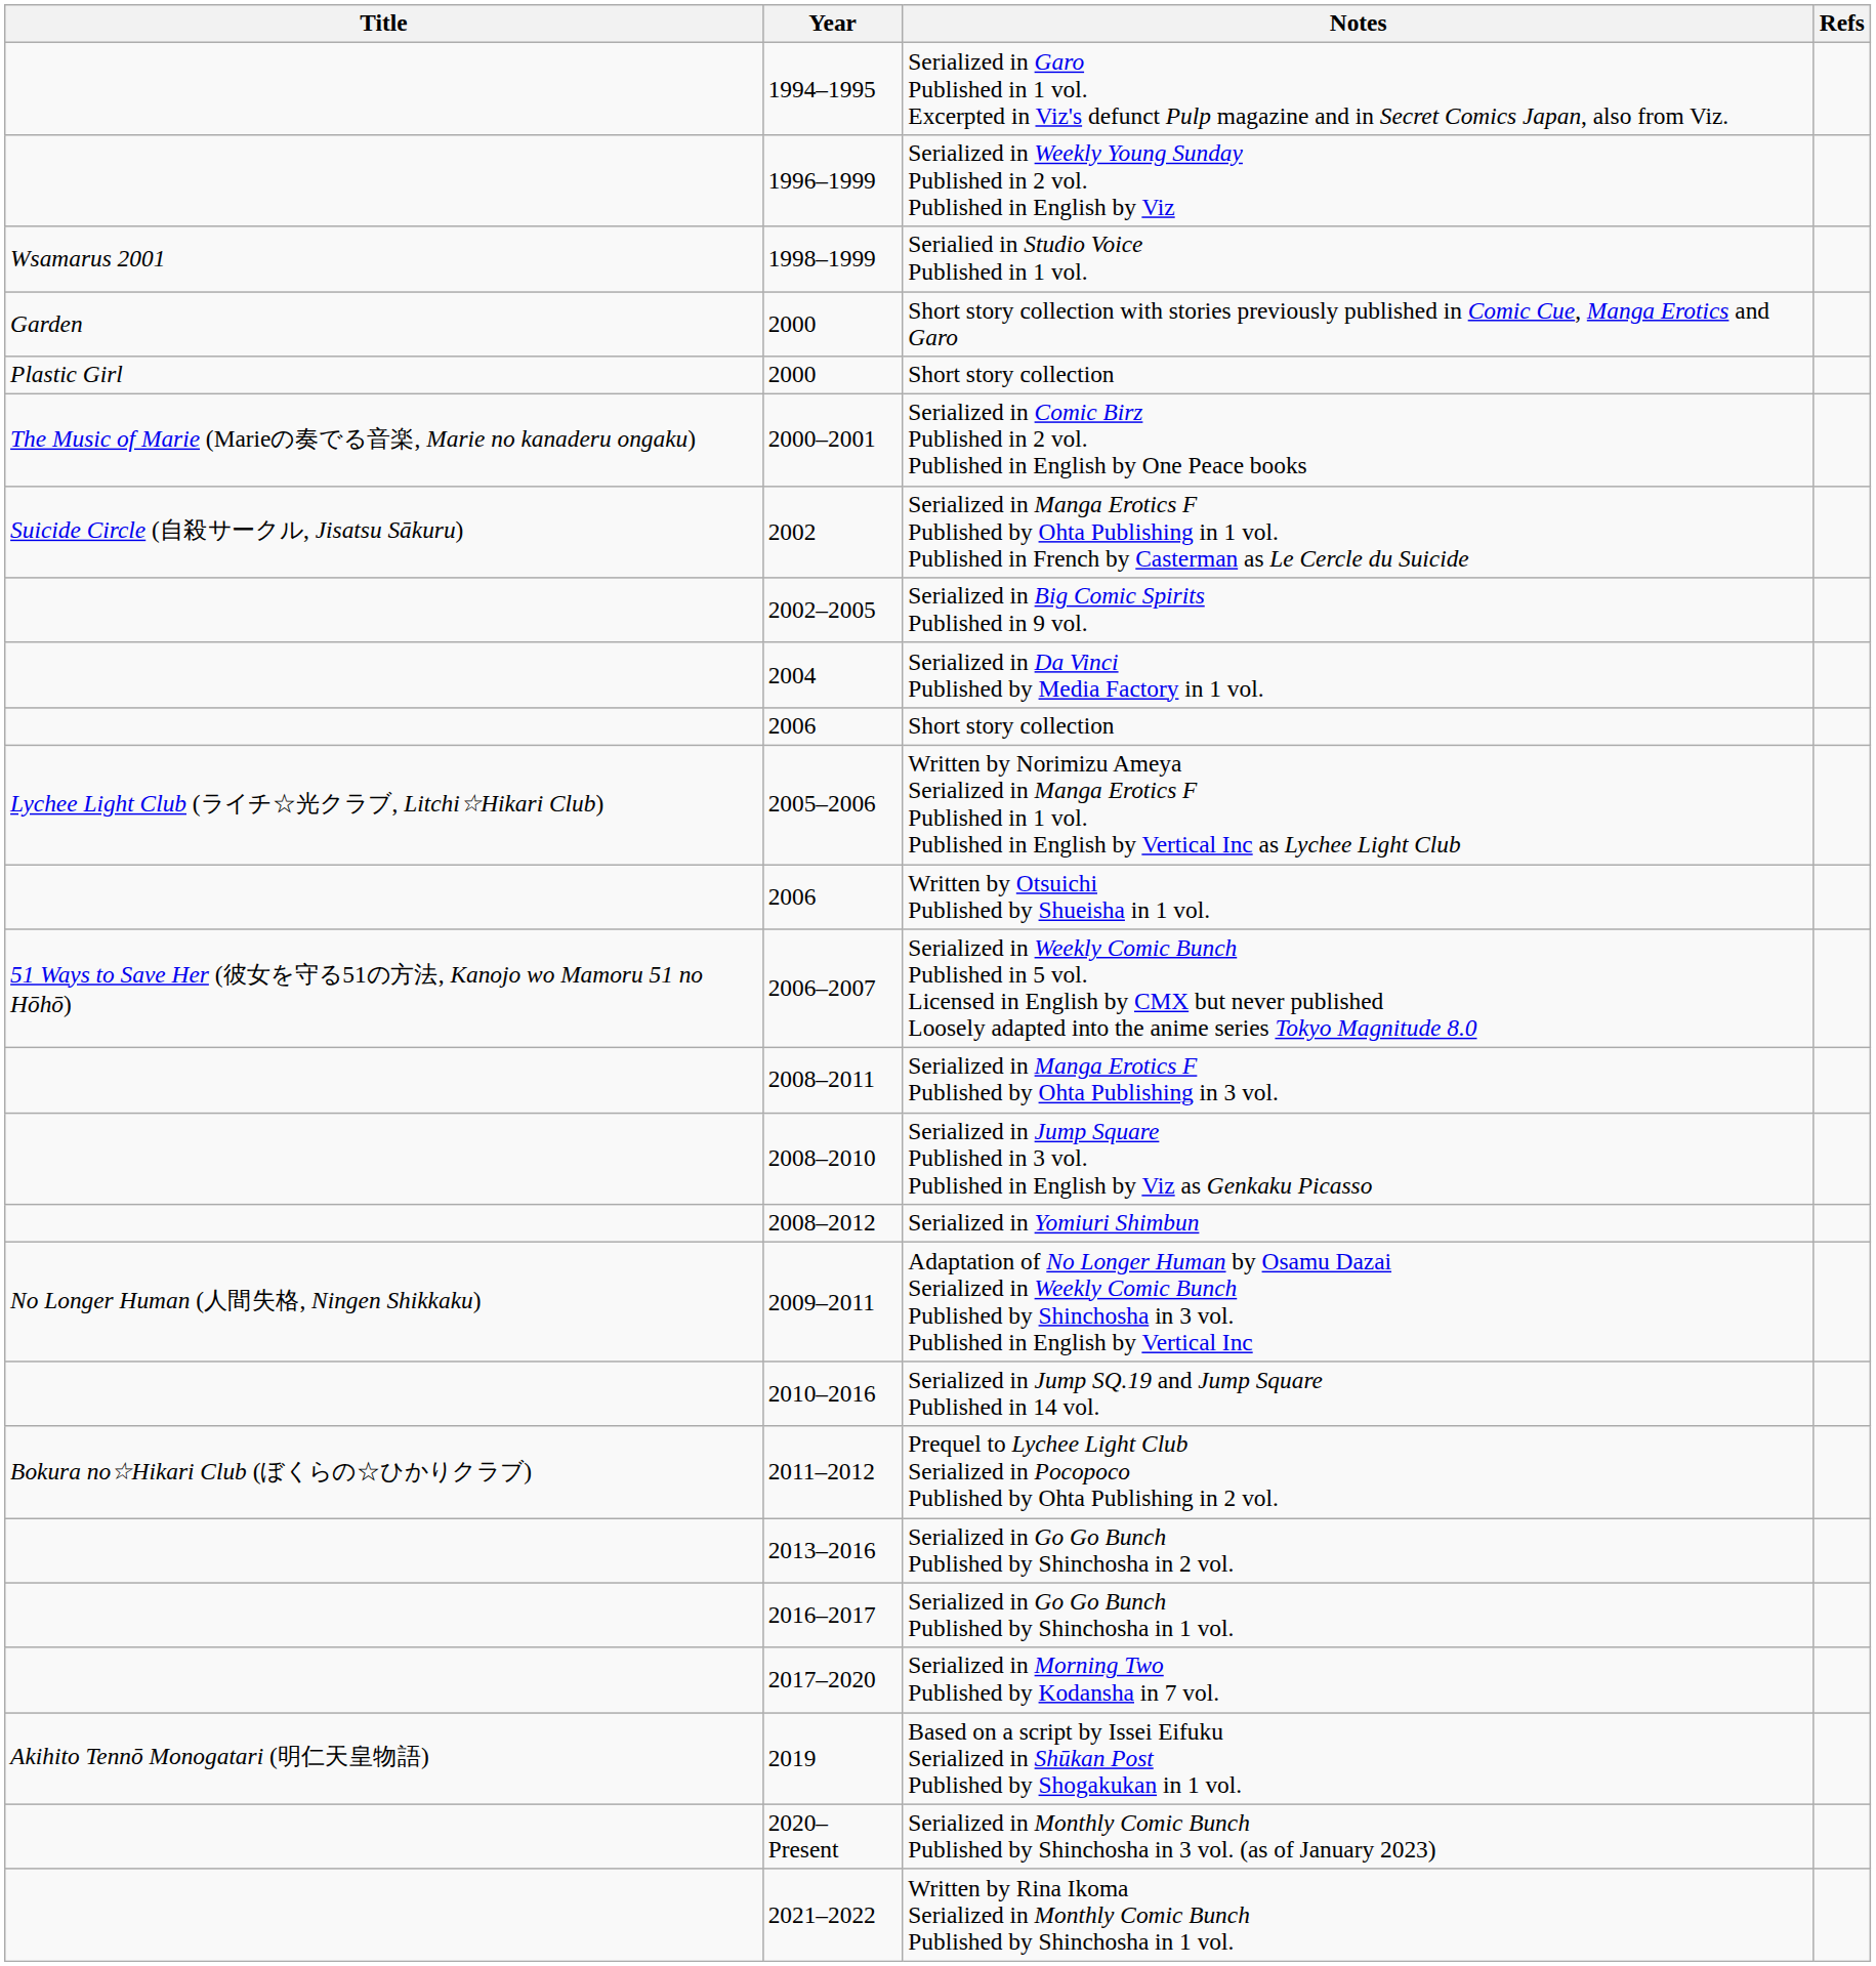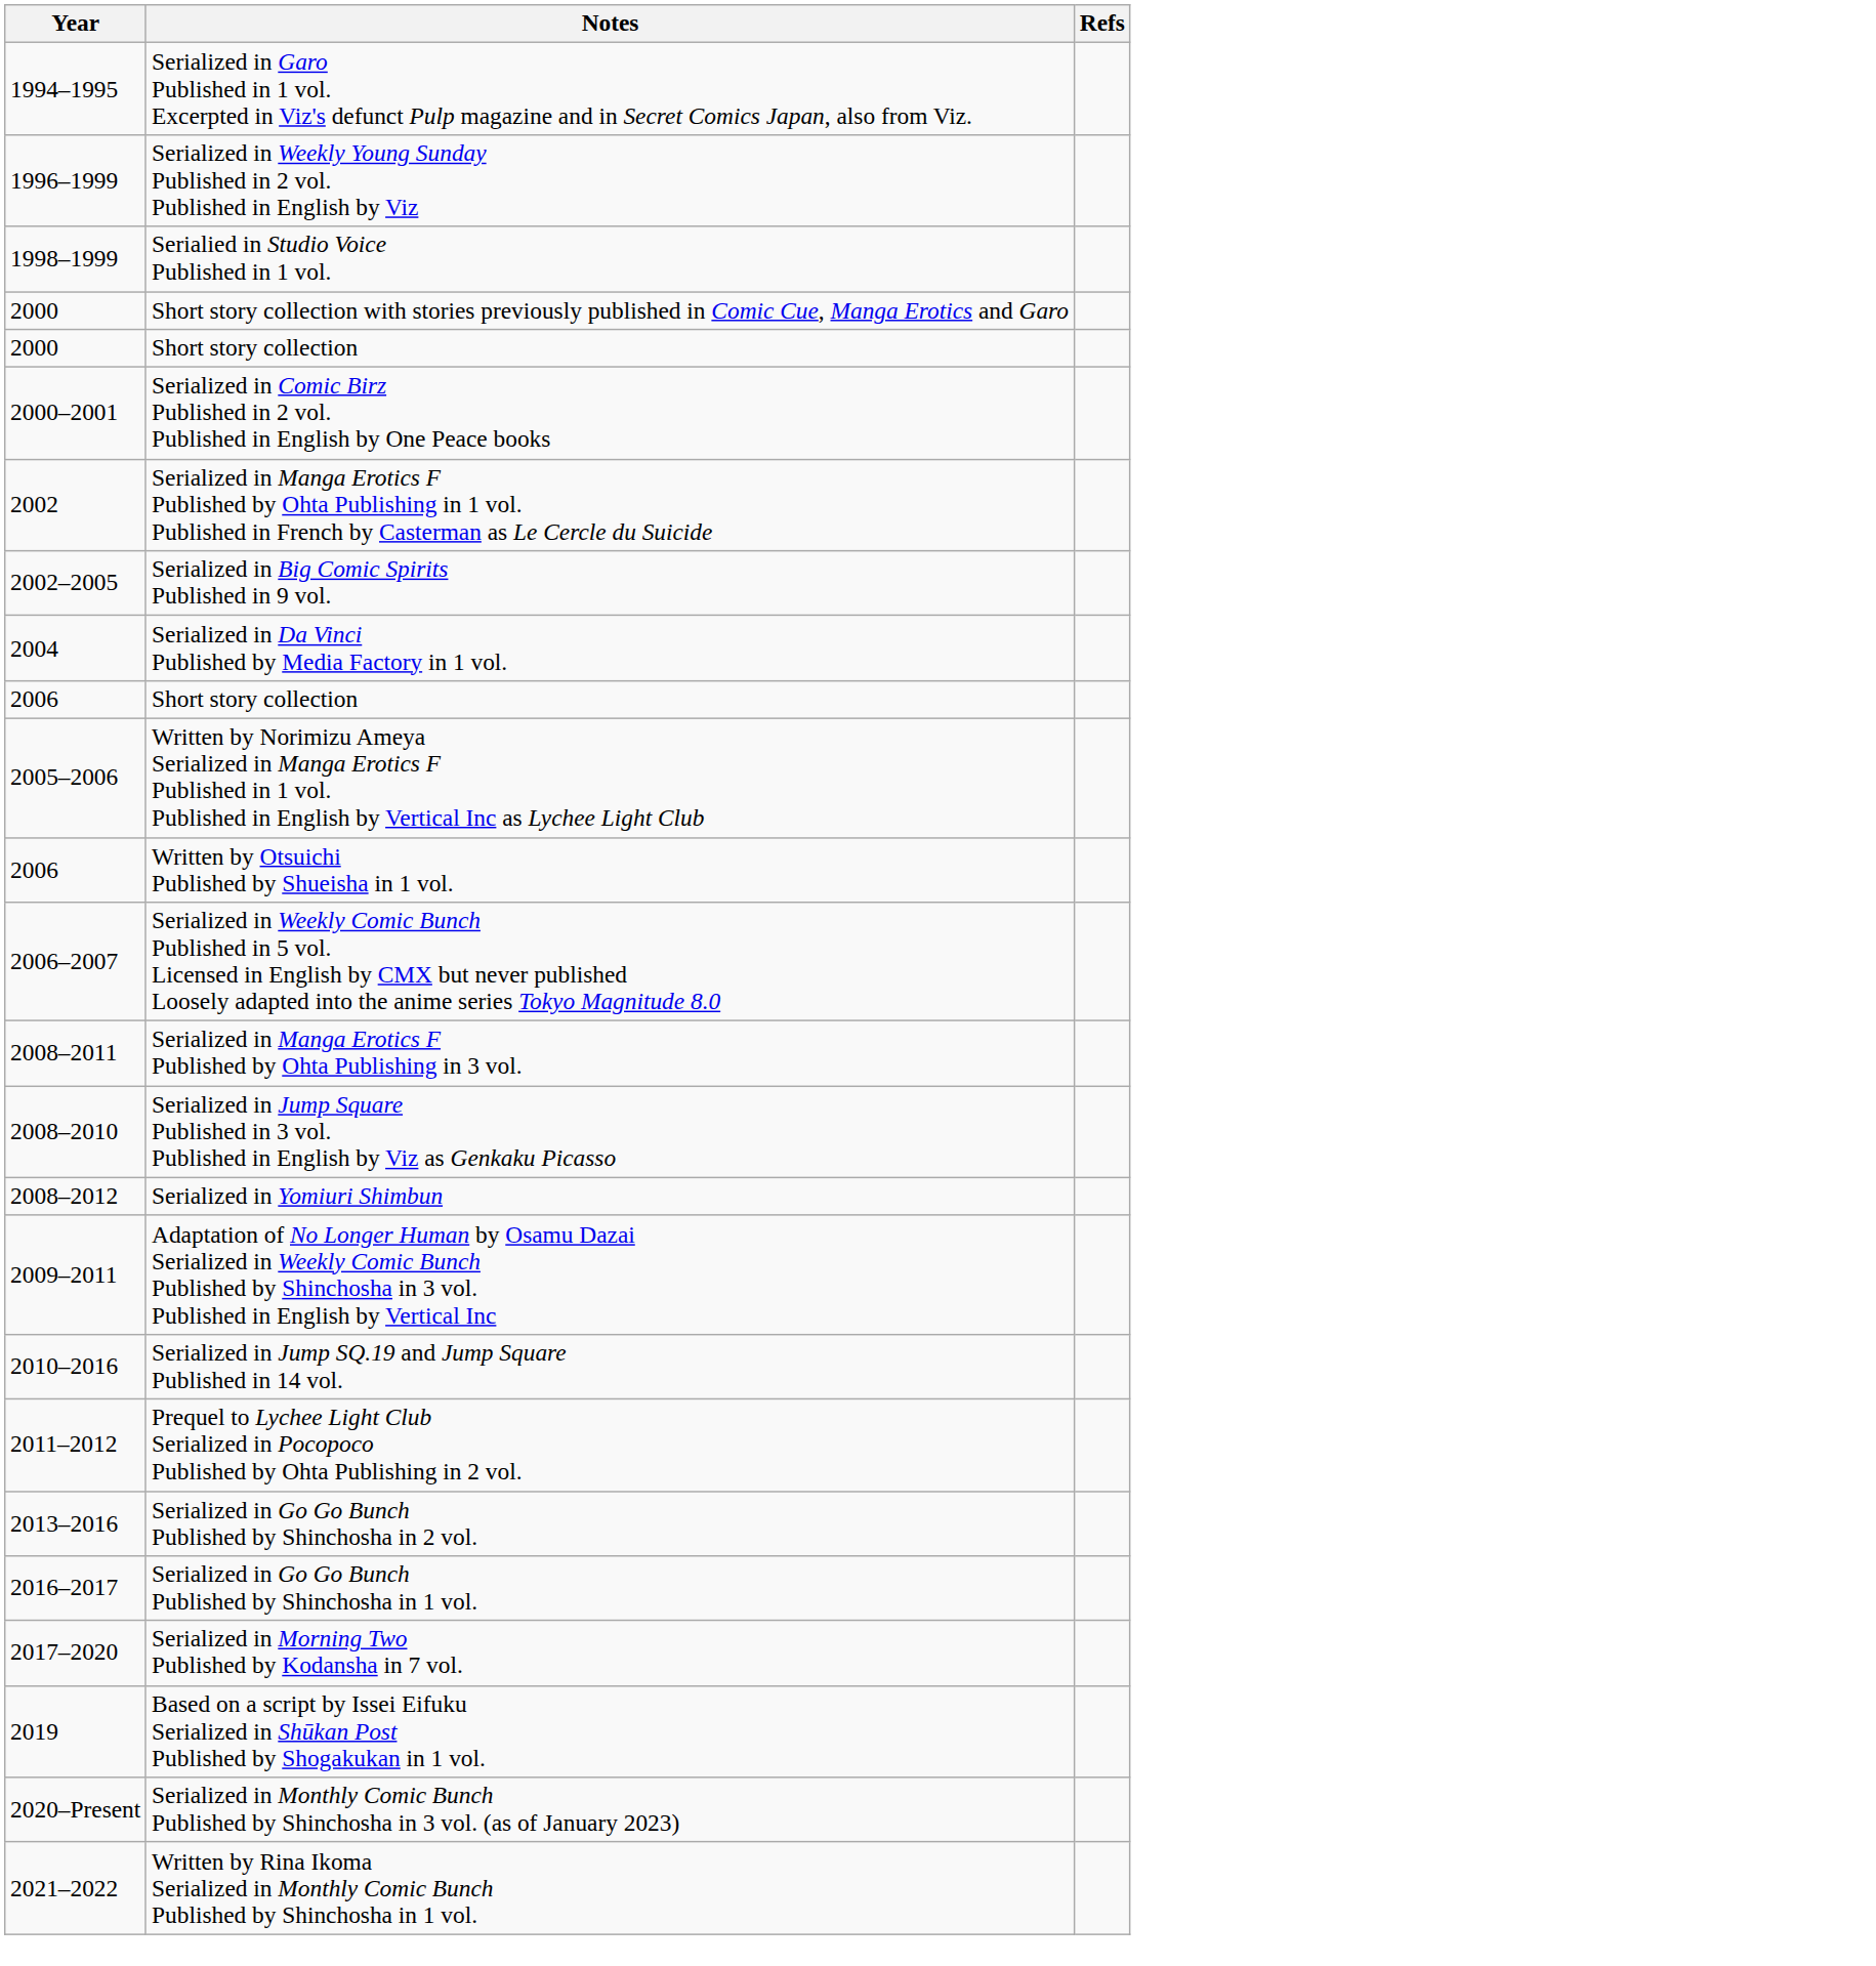 <table class="wikitable sortable">
 <tr>
-<th>Title</th>
 <th>Year</th>
 <th>Notes</th>
 <th>Refs</th>
 </tr>
 <tr>
-<td></td>
 <td>1994–1995</td>
 <td>Serialized in <a href='#'><em>Garo</em></a><br>Published in 1 vol.<br>Excerpted in <a href='#'>Viz's</a> defunct <em>Pulp</em> magazine and in <em>Secret Comics Japan</em>, also from Viz.</td>
 <td></td>
 </tr>
 <tr>
-<td></td>
 <td>1996–1999</td>
 <td>Serialized in <em><a href='#'>Weekly Young Sunday</a></em><br>Published in 2 vol.<br>Published in English by <a href='#'>Viz</a></td>
 <td></td>
 </tr>
 <tr>
-<td><em>Wsamarus 2001</em></td>
 <td>1998–1999</td>
 <td>Serialied in <em>Studio Voice</em><br>Published in 1 vol.</td>
 <td></td>
 </tr>
 <tr>
-<td><em>Garden</em></td>
 <td>2000</td>
 <td>Short story collection with stories previously published in <em><a href='#'>Comic Cue</a></em>, <a href='#'><em>Manga Erotics</em></a> and <em>Garo</em></td>
 <td></td>
 </tr>
 <tr>
-<td><em>Plastic Girl</em></td>
 <td>2000</td>
 <td>Short story collection</td>
 <td></td>
 </tr>
 <tr>
-<td><em><a href='#'>The Music of Marie</a></em> (Marieの奏でる音楽, <em>Marie no kanaderu ongaku</em>)</td>
 <td>2000–2001</td>
 <td>Serialized in <em><a href='#'>Comic Birz</a></em><br>Published in 2 vol.<br>Published in English by One Peace books</td>
 <td></td>
 </tr>
 <tr>
-<td><em><a href='#'>Suicide Circle</a></em> (自殺サークル, <em>Jisatsu Sākuru</em>)</td>
 <td>2002</td>
 <td>Serialized in <em>Manga Erotics F</em><br>Published by <a href='#'>Ohta Publishing</a> in 1 vol.<br>Published in French by <a href='#'>Casterman</a> as <em>Le Cercle du Suicide</em></td>
 <td></td>
 </tr>
 <tr>
-<td></td>
 <td>2002–2005</td>
 <td>Serialized in <em><a href='#'>Big Comic Spirits</a></em><br>Published in 9 vol.</td>
 <td></td>
 </tr>
 <tr>
-<td></td>
 <td>2004</td>
 <td>Serialized in <em><a href='#'>Da Vinci</a></em><br>Published by <a href='#'>Media Factory</a> in 1 vol.</td>
 <td></td>
 </tr>
 <tr>
-<td></td>
 <td>2006</td>
 <td>Short story collection</td>
 <td></td>
 </tr>
 <tr>
-<td><em><a href='#'>Lychee Light Club</a></em> (ライチ☆光クラブ, <em>Litchi☆Hikari Club</em>)</td>
 <td>2005–2006</td>
 <td>Written by Norimizu Ameya<br>Serialized in <em>Manga Erotics F</em><br>Published in 1 vol.<br>Published in English by <a href='#'>Vertical Inc</a> as <em>Lychee Light Club</em></td>
 <td></td>
 </tr>
 <tr>
-<td></td>
 <td>2006</td>
 <td>Written by <a href='#'>Otsuichi</a><br>Published by <a href='#'>Shueisha</a> in 1 vol.</td>
 <td></td>
 </tr>
 <tr>
-<td><em><a href='#'>51 Ways to Save Her</a></em> (彼女を守る51の方法, <em>Kanojo wo Mamoru 51 no Hōhō</em>)</td>
 <td>2006–2007</td>
 <td>Serialized in <em><a href='#'>Weekly Comic Bunch</a></em><br>Published in 5 vol.<br>Licensed in English by <a href='#'>CMX</a> but never published<br>Loosely adapted into the anime series <em><a href='#'>Tokyo Magnitude 8.0</a></em></td>
 <td></td>
 </tr>
 <tr>
-<td></td>
 <td>2008–2011</td>
 <td>Serialized in <em><a href='#'>Manga Erotics F</a></em><br>Published by <a href='#'>Ohta Publishing</a> in 3 vol.</td>
 <td></td>
 </tr>
 <tr>
-<td></td>
 <td>2008–2010</td>
 <td>Serialized in <em><a href='#'>Jump Square</a></em><br>Published in 3 vol.<br>Published in English by <a href='#'>Viz</a> as <em>Genkaku Picasso</em></td>
 <td></td>
 </tr>
 <tr>
-<td></td>
 <td>2008–2012</td>
 <td>Serialized in <em><a href='#'>Yomiuri Shimbun</a></em></td>
 <td></td>
 </tr>
 <tr>
-<td><em>No Longer Human</em> (人間失格, <em>Ningen Shikkaku</em>)</td>
 <td>2009–2011</td>
 <td>Adaptation of <em><a href='#'>No Longer Human</a></em> by <a href='#'>Osamu Dazai</a><br>Serialized in <em><a href='#'>Weekly Comic Bunch</a></em><br>Published by <a href='#'>Shinchosha</a> in 3 vol.<br>Published in English by <a href='#'>Vertical Inc</a></td>
 <td></td>
 </tr>
 <tr>
-<td></td>
 <td>2010–2016</td>
 <td>Serialized in <em>Jump SQ.19</em> and <em>Jump Square</em><br>Published in 14 vol.</td>
 <td></td>
 </tr>
 <tr>
-<td><em>Bokura no☆Hikari Club</em> (ぼくらの☆ひかりクラブ)</td>
 <td>2011–2012</td>
 <td>Prequel to <em>Lychee Light Club</em><br>Serialized in <em>Pocopoco</em><br>Published by Ohta Publishing in 2 vol.</td>
 <td></td>
 </tr>
 <tr>
-<td></td>
 <td>2013–2016</td>
 <td>Serialized in <em>Go Go Bunch</em><br>Published by Shinchosha in 2 vol.</td>
 <td></td>
 </tr>
 <tr>
-<td></td>
 <td>2016–2017</td>
 <td>Serialized in <em>Go Go Bunch</em><br>Published by Shinchosha in 1 vol.</td>
 <td></td>
 </tr>
 <tr>
-<td></td>
 <td>2017–2020</td>
 <td>Serialized in <em><a href='#'>Morning Two</a></em><br>Published by <a href='#'>Kodansha</a> in 7 vol.</td>
 <td></td>
 </tr>
 <tr>
-<td><em>Akihito Tennō Monogatari</em> (明仁天皇物語)</td>
 <td>2019</td>
 <td>Based on a script by Issei Eifuku<br>Serialized in <em><a href='#'>Shūkan Post</a></em><br>Published by <a href='#'>Shogakukan</a> in 1 vol.</td>
 <td></td>
 </tr>
 <tr>
-<td></td>
 <td>2020–Present</td>
 <td>Serialized in <em>Monthly Comic Bunch</em><br>Published by Shinchosha in 3 vol. (as of January 2023)</td>
 <td></td>
 </tr>
 <tr>
-<td></td>
 <td>2021–2022</td>
 <td>Written by Rina Ikoma<br>Serialized in <em>Monthly Comic Bunch</em><br>Published by Shinchosha in 1 vol.</td>
 <td></td>
 </tr>
 </table>
